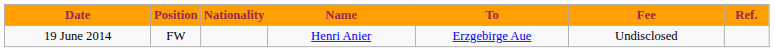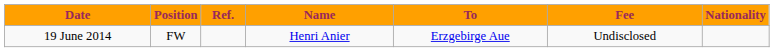 <table class="wikitable"  style="text-align:center; font-size:90%; ">
 <tr>
 <th style="background:#ffa000; color:#98285c; width:200px;">Date</th>
 <th style="background:#ffa000; color:#98285c; width:50px;">Position</th>
-<th style="background:#ffa000; color:#98285c; width:50px;">Nationality</th>
+<th style="background:#ffa000; color:#98285c; width:50px;">Ref.</th>
 <th style="background:#ffa000; color:#98285c; width:200px;">Name</th>
 <th style="background:#ffa000; color:#98285c; width:200px;">To</th>
 <th style="background:#ffa000; color:#98285c; width:200px;">Fee</th>
-<th style="background:#ffa000; color:#98285c; width:50px;">Ref.</th>
+<th style="background:#ffa000; color:#98285c; width:50px;">Nationality</th>
 </tr>
 <tr>
 <td>19 June 2014</td>
 <td>FW</td>
 <td></td>
 <td><a href='#'>Henri Anier</a></td>
 <td><a href='#'>Erzgebirge Aue</a></td>
 <td>Undisclosed</td>
 <td></td>
 </tr>
 </table>
